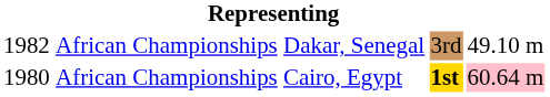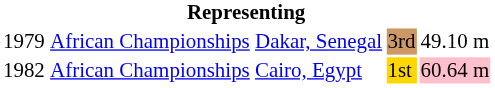 <table>
 <tr>
 <th colspan="6">Representing </th>
 </tr>
 <tr>
-<td>1982</td>
+<td>1979</td>
 <td><a href='#'>African Championships</a></td>
 <td><a href='#'>Dakar, Senegal</a></td>
 <td bgcolor="cc9966">3rd</td>
 <td>49.10 m</td>
 </tr>
 <tr>
-<td>1980</td>
+<td>1982</td>
 <td><a href='#'>African Championships</a></td>
 <td><a href='#'>Cairo, Egypt</a></td>
-<td bgcolor=gold><strong>1st</strong></td>
+<td bgcolor=gold>1st</td>
 <td style="background: pink;">60.64 m</td>
 </tr>
 </table>
